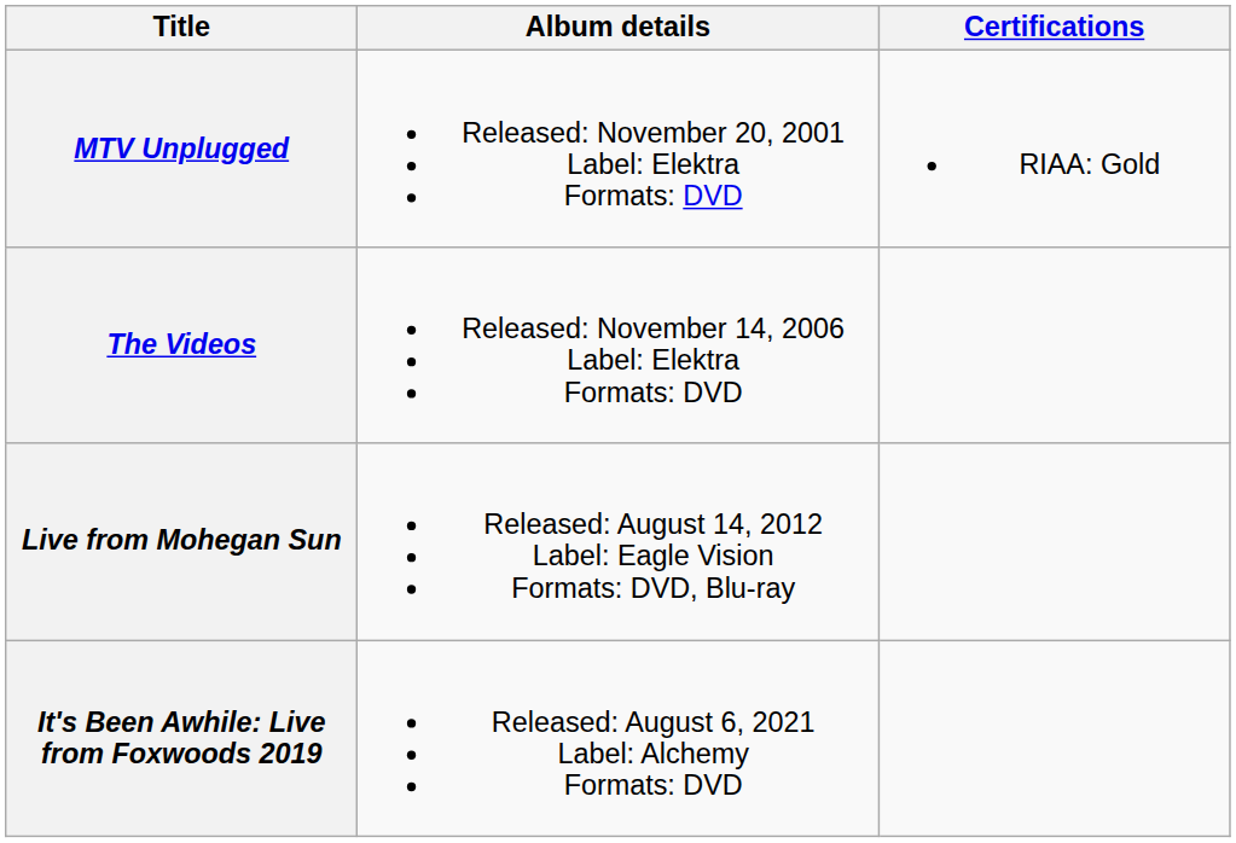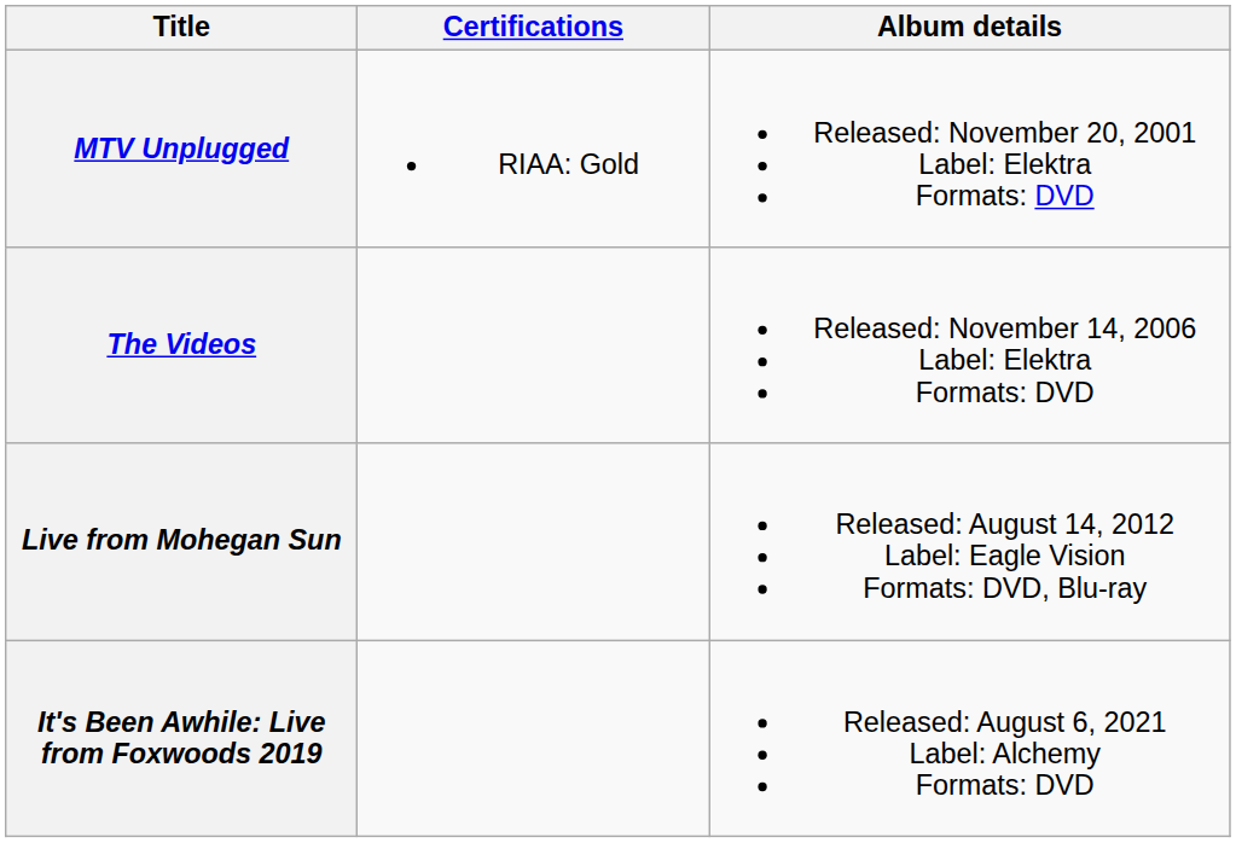 <table class="wikitable plainrowheaders" style="text-align:center;">
 <tr>
 <th scope="col" style="width:12em;">Title</th>
+<th scope="col" style="width:12em;"><a href='#'>Certifications</a></th>
 <th scope="col" style="width:18em;">Album details</th>
-<th scope="col" style="width:12em;"><a href='#'>Certifications</a></th>
 </tr>
 <tr>
 <th scope="row"><em><a href='#'>MTV Unplugged</a></em></th>
+<td><br><ul><li>RIAA: Gold</li></ul></td>
 <td><br><ul><li>Released: November 20, 2001</li><li>Label: Elektra</li><li>Formats: <a href='#'>DVD</a></li></ul></td>
-<td><br><ul><li>RIAA: Gold</li></ul></td>
 </tr>
 <tr>
 <th scope="row"><em><a href='#'>The Videos</a></em></th>
+<td></td>
 <td><br><ul><li>Released: November 14, 2006</li><li>Label: Elektra</li><li>Formats: DVD</li></ul></td>
-<td></td>
 </tr>
 <tr>
 <th scope="row"><em>Live from Mohegan Sun</em></th>
+<td></td>
 <td><br><ul><li>Released: August 14, 2012</li><li>Label: Eagle Vision</li><li>Formats: DVD, Blu-ray</li></ul></td>
-<td></td>
 </tr>
 <tr>
 <th scope="row"><em>It's Been Awhile: Live from Foxwoods 2019</em></th>
+<td></td>
 <td><br><ul><li>Released: August 6, 2021</li><li>Label: Alchemy</li><li>Formats: DVD</li></ul></td>
-<td></td>
 </tr>
 </table>
